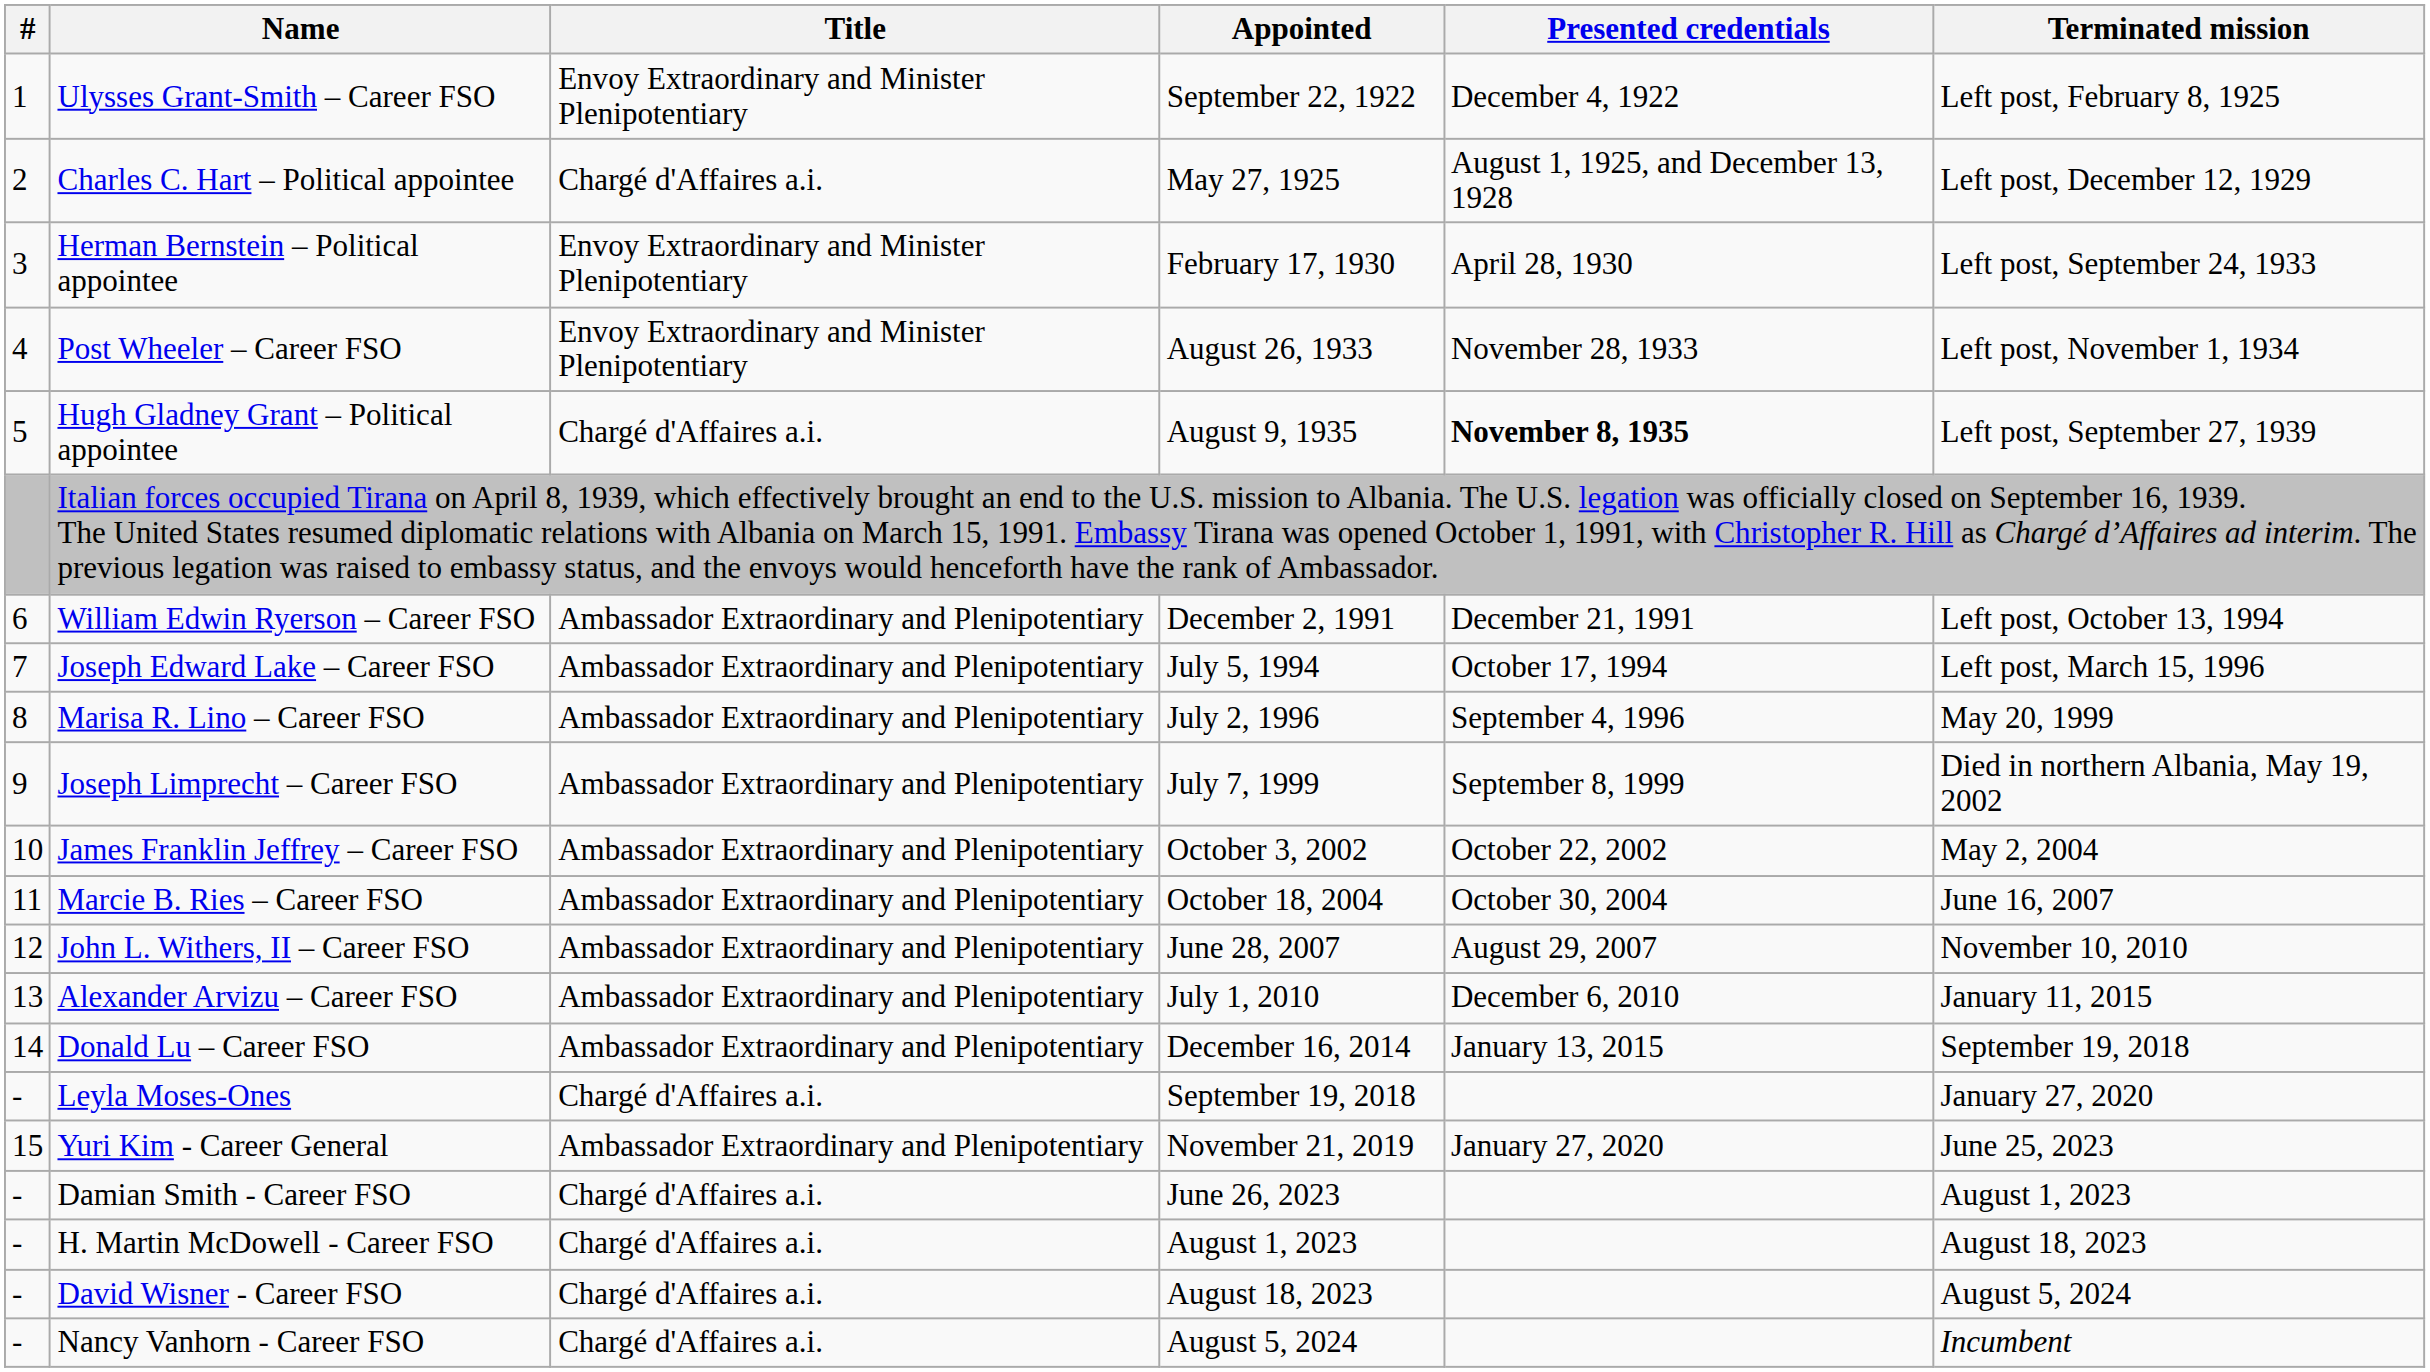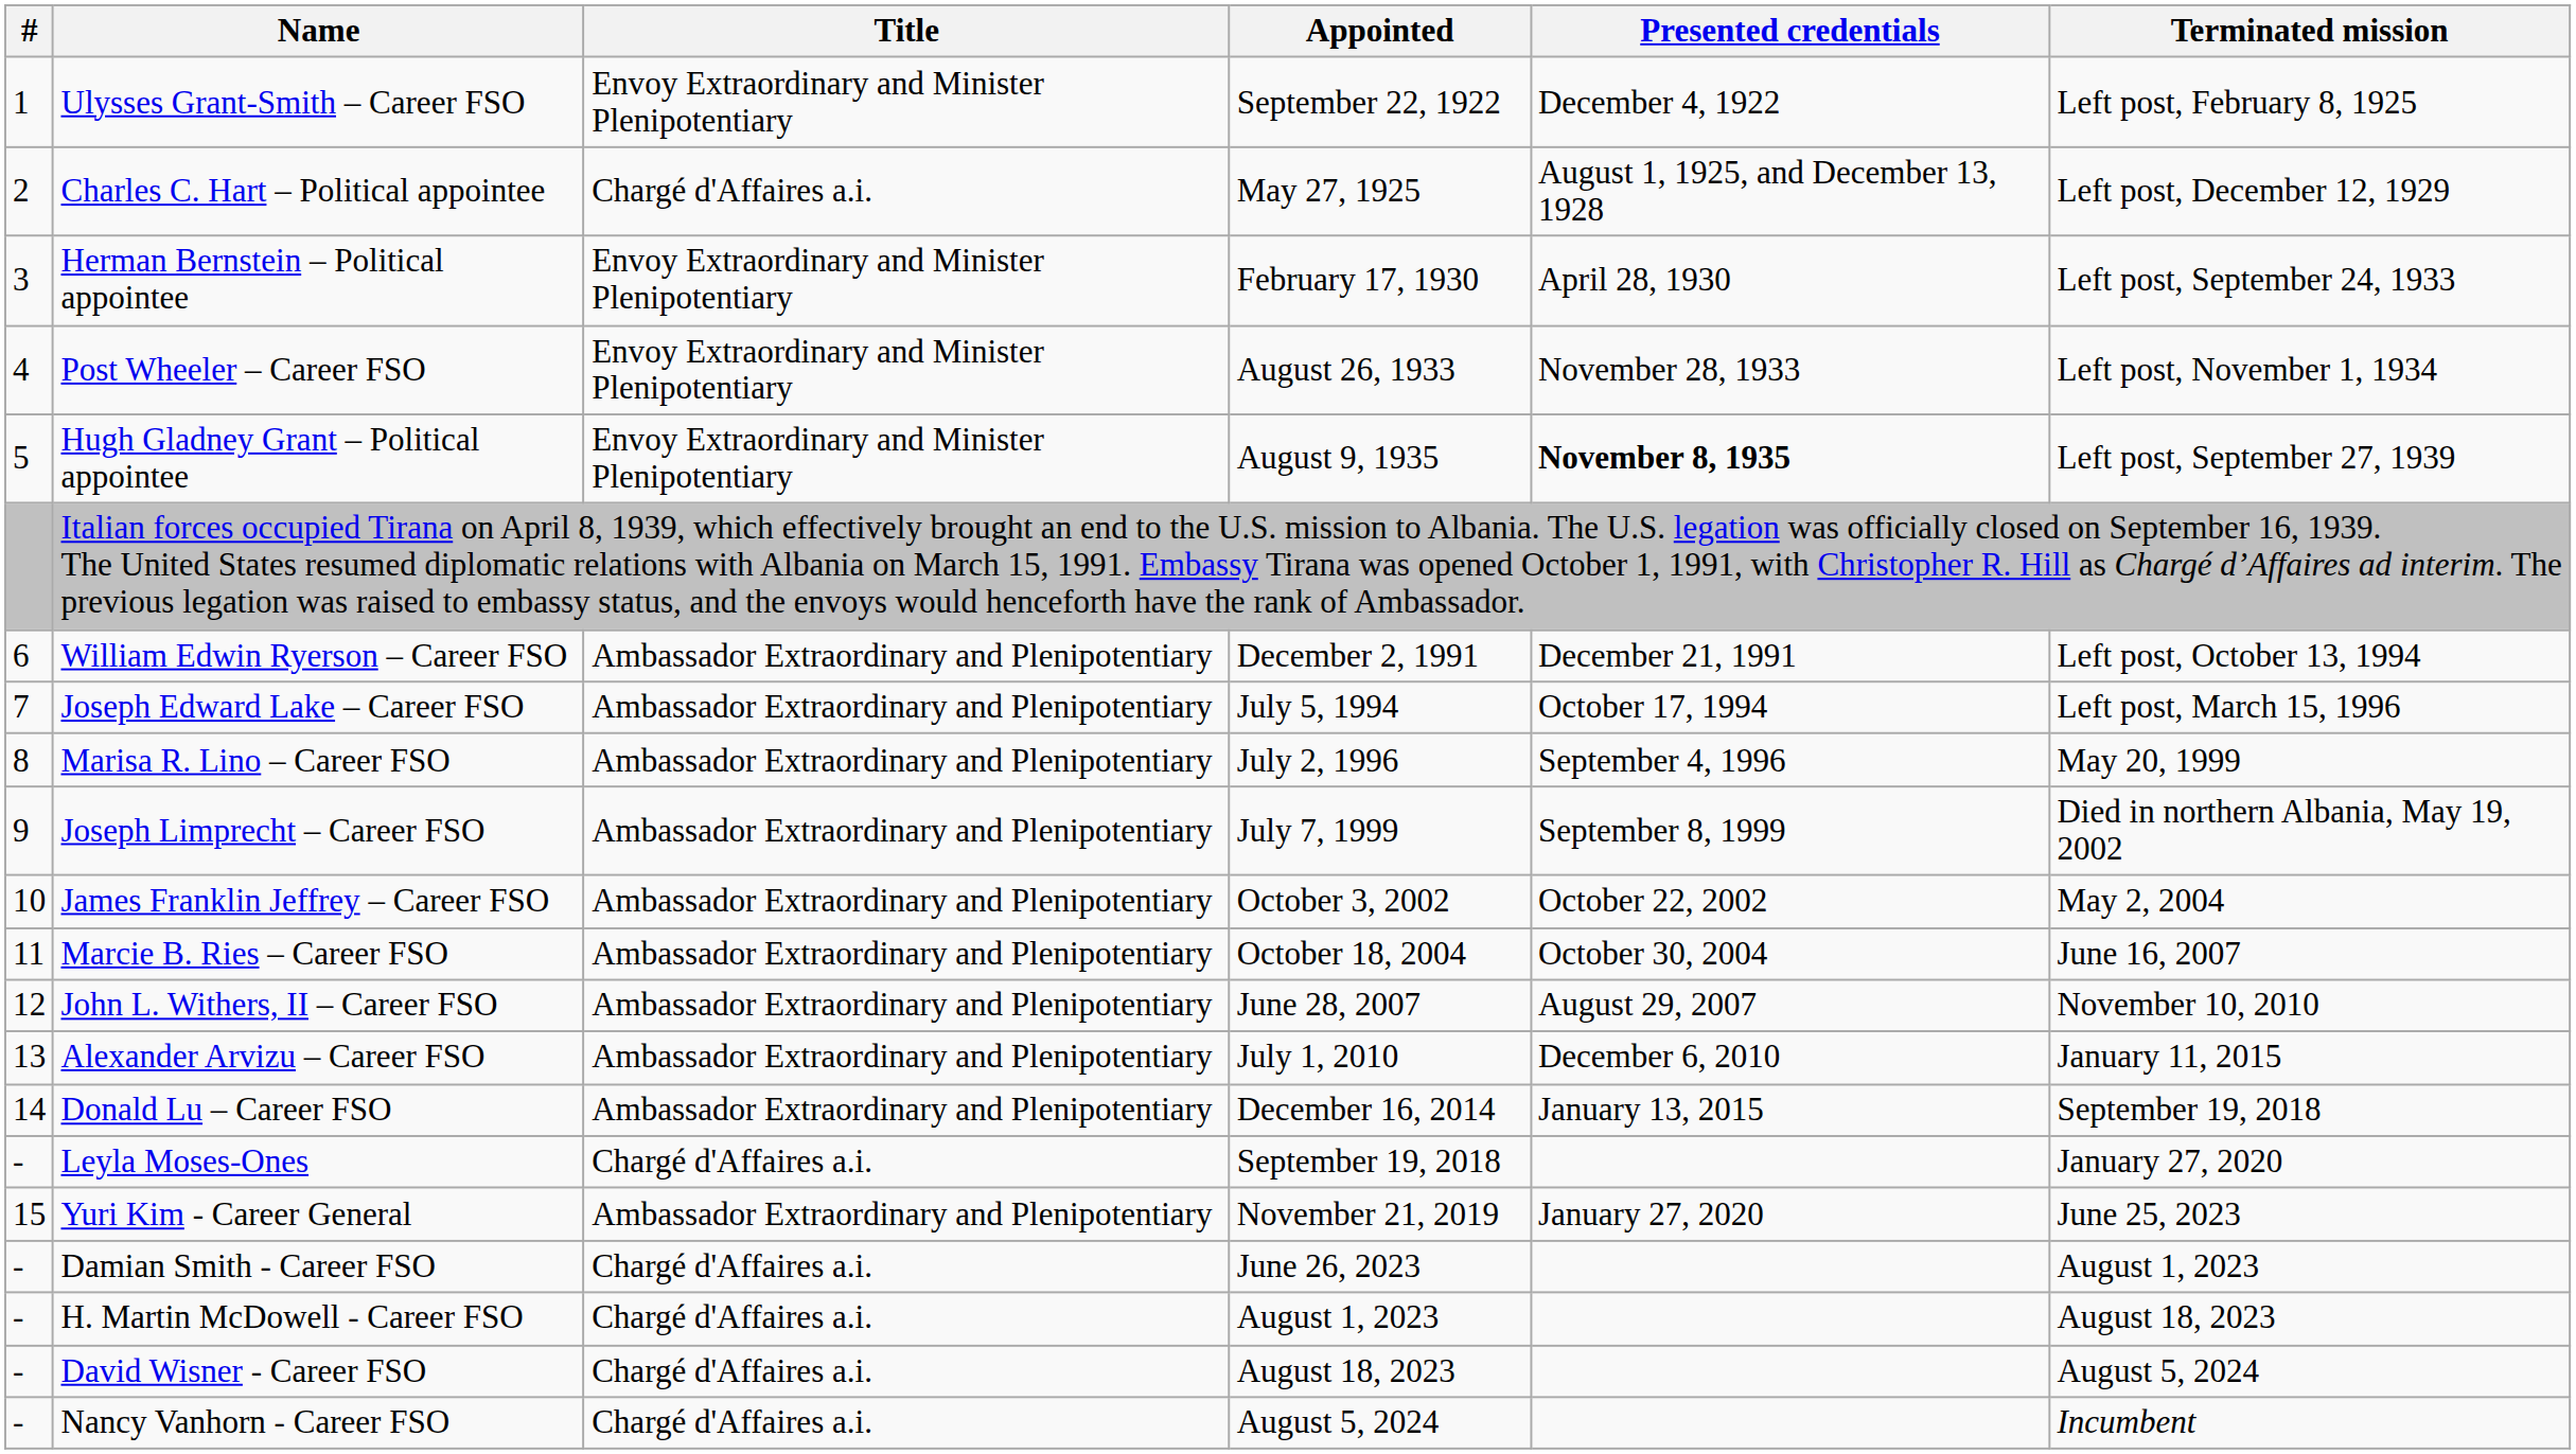 <table class="wikitable">
 <tr>
 <th>#</th>
 <th>Name</th>
 <th>Title</th>
 <th>Appointed</th>
 <th><a href='#'>Presented credentials</a></th>
 <th>Terminated mission</th>
 </tr>
 <tr>
 <td>1</td>
 <td><a href='#'>Ulysses Grant-Smith</a> – Career FSO</td>
 <td>Envoy Extraordinary and Minister Plenipotentiary</td>
 <td>September 22, 1922</td>
 <td>December 4, 1922</td>
 <td>Left post, February 8, 1925</td>
 </tr>
 <tr>
 <td>2</td>
 <td><a href='#'>Charles C. Hart</a> – Political appointee</td>
 <td>Chargé d'Affaires a.i.</td>
 <td>May 27, 1925</td>
 <td>August 1, 1925, and December 13, 1928</td>
 <td>Left post, December 12, 1929</td>
 </tr>
 <tr>
 <td>3</td>
 <td><a href='#'>Herman Bernstein</a> – Political appointee</td>
 <td>Envoy Extraordinary and Minister Plenipotentiary</td>
 <td>February 17, 1930</td>
 <td>April 28, 1930</td>
 <td>Left post, September 24, 1933</td>
 </tr>
 <tr>
 <td>4</td>
 <td><a href='#'>Post Wheeler</a> – Career FSO</td>
 <td>Envoy Extraordinary and Minister Plenipotentiary</td>
 <td>August 26, 1933</td>
 <td>November 28, 1933</td>
 <td>Left post, November 1, 1934</td>
 </tr>
 <tr>
 <td>5</td>
 <td><a href='#'>Hugh Gladney Grant</a> – Political appointee</td>
-<td>Chargé d'Affaires a.i.</td>
+<td>Envoy Extraordinary and Minister Plenipotentiary</td>
 <td>August 9, 1935</td>
 <td><strong>November 8, 1935</strong></td>
 <td>Left post, September 27, 1939</td>
 </tr>
 <tr style="background:silver;">
 <td></td>
 <td colspan="5"><a href='#'>Italian forces occupied Tirana</a> on April 8, 1939, which effectively brought an end to the U.S. mission to Albania. The U.S. <a href='#'>legation</a> was officially closed on September 16, 1939.<br>The United States resumed diplomatic relations with Albania on March 15, 1991. <a href='#'>Embassy</a> Tirana was opened October 1, 1991, with <a href='#'>Christopher R. Hill</a> as <em>Chargé d’Affaires ad interim</em>. The previous legation was raised to embassy status, and the envoys would henceforth have the rank of Ambassador.</td>
 </tr>
 <tr>
 <td>6</td>
 <td><a href='#'>William Edwin Ryerson</a> – Career FSO</td>
 <td>Ambassador Extraordinary and Plenipotentiary</td>
 <td>December 2, 1991</td>
 <td>December 21, 1991</td>
 <td>Left post, October 13, 1994</td>
 </tr>
 <tr>
 <td>7</td>
 <td><a href='#'>Joseph Edward Lake</a> – Career FSO</td>
 <td>Ambassador Extraordinary and Plenipotentiary</td>
 <td>July 5, 1994</td>
 <td>October 17, 1994</td>
 <td>Left post, March 15, 1996</td>
 </tr>
 <tr>
 <td>8</td>
 <td><a href='#'>Marisa R. Lino</a> – Career FSO</td>
 <td>Ambassador Extraordinary and Plenipotentiary</td>
 <td>July 2, 1996</td>
 <td>September 4, 1996</td>
 <td>May 20, 1999</td>
 </tr>
 <tr>
 <td>9</td>
 <td><a href='#'>Joseph Limprecht</a> – Career FSO</td>
 <td>Ambassador Extraordinary and Plenipotentiary</td>
 <td>July 7, 1999</td>
 <td>September 8, 1999</td>
 <td>Died in northern Albania, May 19, 2002</td>
 </tr>
 <tr>
 <td>10</td>
 <td><a href='#'>James Franklin Jeffrey</a> – Career FSO</td>
 <td>Ambassador Extraordinary and Plenipotentiary</td>
 <td>October 3, 2002</td>
 <td>October 22, 2002</td>
 <td>May 2, 2004</td>
 </tr>
 <tr>
 <td>11</td>
 <td><a href='#'>Marcie B. Ries</a> – Career FSO</td>
 <td>Ambassador Extraordinary and Plenipotentiary</td>
 <td>October 18, 2004</td>
 <td>October 30, 2004</td>
 <td>June 16, 2007</td>
 </tr>
 <tr>
 <td>12</td>
 <td><a href='#'>John L. Withers, II</a> – Career FSO</td>
 <td>Ambassador Extraordinary and Plenipotentiary</td>
 <td>June 28, 2007</td>
 <td>August 29, 2007</td>
 <td>November 10, 2010</td>
 </tr>
 <tr>
 <td>13</td>
 <td><a href='#'>Alexander Arvizu</a> – Career FSO</td>
 <td>Ambassador Extraordinary and Plenipotentiary</td>
 <td>July 1, 2010</td>
 <td>December 6, 2010</td>
 <td>January 11, 2015</td>
 </tr>
 <tr>
 <td>14</td>
 <td><a href='#'>Donald Lu</a> – Career FSO</td>
 <td>Ambassador Extraordinary and Plenipotentiary</td>
 <td>December 16, 2014</td>
 <td>January 13, 2015</td>
 <td>September 19, 2018</td>
 </tr>
 <tr>
 <td>-</td>
 <td><a href='#'>Leyla Moses-Ones</a></td>
 <td>Chargé d'Affaires a.i.</td>
 <td>September 19, 2018</td>
 <td></td>
 <td>January 27, 2020</td>
 </tr>
 <tr>
 <td>15</td>
 <td><a href='#'>Yuri Kim</a> - Career General</td>
 <td>Ambassador Extraordinary and Plenipotentiary</td>
 <td>November 21, 2019</td>
 <td>January 27, 2020</td>
 <td>June 25, 2023</td>
 </tr>
 <tr>
 <td>-</td>
 <td>Damian Smith - Career FSO</td>
 <td>Chargé d'Affaires a.i.</td>
 <td>June 26, 2023</td>
 <td></td>
 <td>August 1, 2023</td>
 </tr>
 <tr>
 <td>-</td>
 <td>H. Martin McDowell - Career FSO</td>
 <td>Chargé d'Affaires a.i.</td>
 <td>August 1, 2023</td>
 <td></td>
 <td>August 18, 2023</td>
 </tr>
 <tr>
 <td>-</td>
 <td><a href='#'>David Wisner</a> - Career FSO</td>
 <td>Chargé d'Affaires a.i.</td>
 <td>August 18, 2023</td>
 <td></td>
 <td>August 5, 2024</td>
 </tr>
 <tr>
 <td>-</td>
 <td>Nancy Vanhorn - Career FSO</td>
 <td>Chargé d'Affaires a.i.</td>
 <td>August 5, 2024</td>
 <td></td>
 <td><em>Incumbent</em></td>
 </tr>
 </table>
